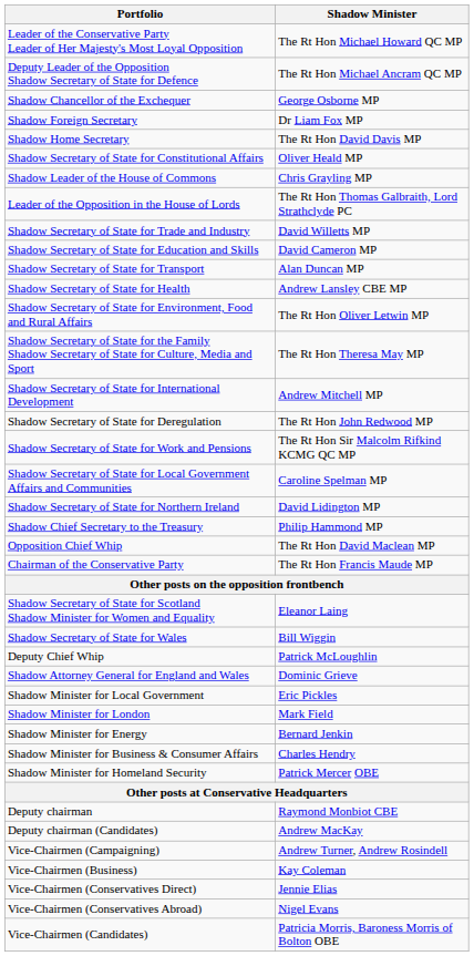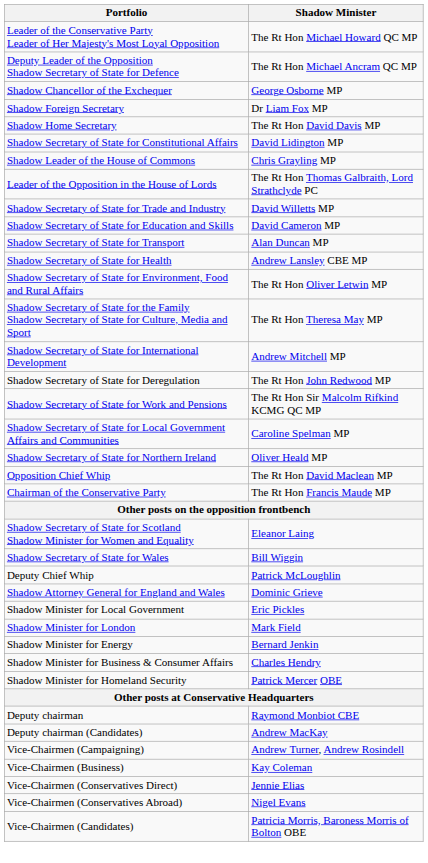 <table class=wikitable>
 <tr>
 <th>Portfolio</th>
 <th>Shadow Minister</th>
 </tr>
 <tr>
 <td><a href='#'>Leader of the Conservative Party</a><br><a href='#'>Leader of Her Majesty's Most Loyal Opposition</a></td>
 <td>The Rt Hon <a href='#'>Michael Howard</a> QC MP</td>
 </tr>
 <tr>
 <td><a href='#'>Deputy Leader of the Opposition</a><br><a href='#'>Shadow Secretary of State for Defence</a></td>
 <td>The Rt Hon <a href='#'>Michael Ancram</a> QC MP</td>
 </tr>
 <tr>
 <td><a href='#'>Shadow Chancellor of the Exchequer</a></td>
 <td><a href='#'>George Osborne</a> MP</td>
 </tr>
 <tr>
 <td><a href='#'>Shadow Foreign Secretary</a></td>
 <td>Dr <a href='#'>Liam Fox</a> MP</td>
 </tr>
 <tr>
 <td><a href='#'>Shadow Home Secretary</a></td>
 <td>The Rt Hon <a href='#'>David Davis</a> MP</td>
 </tr>
 <tr>
 <td><a href='#'>Shadow Secretary of State for Constitutional Affairs</a></td>
-<td><a href='#'>Oliver Heald</a> MP</td>
+<td><a href='#'>David Lidington</a> MP</td>
 </tr>
 <tr>
 <td><a href='#'>Shadow Leader of the House of Commons</a></td>
 <td><a href='#'>Chris Grayling</a> MP</td>
 </tr>
 <tr>
 <td><a href='#'>Leader of the Opposition in the House of Lords</a></td>
 <td>The Rt Hon <a href='#'>Thomas Galbraith, Lord Strathclyde</a> PC</td>
 </tr>
 <tr>
 <td><a href='#'>Shadow Secretary of State for Trade and Industry</a></td>
 <td><a href='#'>David Willetts</a> MP</td>
 </tr>
 <tr>
 <td><a href='#'>Shadow Secretary of State for Education and Skills</a></td>
 <td><a href='#'>David Cameron</a> MP</td>
 </tr>
 <tr>
 <td><a href='#'>Shadow Secretary of State for Transport</a></td>
 <td><a href='#'>Alan Duncan</a> MP</td>
 </tr>
 <tr>
 <td><a href='#'>Shadow Secretary of State for Health</a></td>
 <td><a href='#'>Andrew Lansley</a> CBE MP</td>
 </tr>
 <tr>
 <td><a href='#'>Shadow Secretary of State for Environment, Food and Rural Affairs</a></td>
 <td>The Rt Hon <a href='#'>Oliver Letwin</a> MP</td>
 </tr>
 <tr>
 <td><a href='#'>Shadow Secretary of State for the Family</a><br><a href='#'>Shadow Secretary of State for Culture, Media and Sport</a></td>
 <td>The Rt Hon <a href='#'>Theresa May</a> MP</td>
 </tr>
 <tr>
 <td><a href='#'>Shadow Secretary of State for International Development</a></td>
 <td><a href='#'>Andrew Mitchell</a> MP</td>
 </tr>
 <tr>
 <td>Shadow Secretary of State for Deregulation</td>
 <td>The Rt Hon <a href='#'>John Redwood</a> MP</td>
 </tr>
 <tr>
 <td><a href='#'>Shadow Secretary of State for Work and Pensions</a></td>
 <td>The Rt Hon Sir <a href='#'>Malcolm Rifkind</a> KCMG QC MP</td>
 </tr>
 <tr>
 <td><a href='#'>Shadow Secretary of State for Local Government Affairs and Communities</a></td>
 <td><a href='#'>Caroline Spelman</a> MP</td>
 </tr>
 <tr>
 <td><a href='#'>Shadow Secretary of State for Northern Ireland</a></td>
-<td><a href='#'>David Lidington</a> MP</td>
-</tr>
-<tr>
-<td><a href='#'>Shadow Chief Secretary to the Treasury</a></td>
-<td><a href='#'>Philip Hammond</a> MP</td>
+<td><a href='#'>Oliver Heald</a> MP</td>
 </tr>
 <tr>
 <td><a href='#'>Opposition Chief Whip</a></td>
 <td>The Rt Hon <a href='#'>David Maclean</a> MP</td>
 </tr>
 <tr>
 <td><a href='#'>Chairman of the Conservative Party</a></td>
 <td>The Rt Hon <a href='#'>Francis Maude</a> MP</td>
 </tr>
 <tr>
 <th colspan=2>Other posts on the opposition frontbench</th>
 </tr>
 <tr>
 <td><a href='#'>Shadow Secretary of State for Scotland</a><br><a href='#'>Shadow Minister for Women and Equality</a></td>
 <td><a href='#'>Eleanor Laing</a></td>
 </tr>
 <tr>
 <td><a href='#'>Shadow Secretary of State for Wales</a></td>
 <td><a href='#'>Bill Wiggin</a></td>
 </tr>
 <tr>
 <td>Deputy Chief Whip</td>
 <td><a href='#'>Patrick McLoughlin</a></td>
 </tr>
 <tr>
 <td><a href='#'>Shadow Attorney General for England and Wales</a></td>
 <td><a href='#'>Dominic Grieve</a></td>
 </tr>
 <tr>
 <td>Shadow Minister for Local Government</td>
 <td><a href='#'>Eric Pickles</a></td>
 </tr>
 <tr>
 <td><a href='#'>Shadow Minister for London</a></td>
 <td><a href='#'>Mark Field</a></td>
 </tr>
 <tr>
 <td>Shadow Minister for Energy</td>
 <td><a href='#'>Bernard Jenkin</a></td>
 </tr>
 <tr>
 <td>Shadow Minister for Business & Consumer Affairs</td>
 <td><a href='#'>Charles Hendry</a></td>
 </tr>
 <tr>
 <td>Shadow Minister for Homeland Security</td>
 <td><a href='#'>Patrick Mercer</a> <a href='#'>OBE</a></td>
 </tr>
 <tr>
 <th colspan=2>Other posts at Conservative Headquarters</th>
 </tr>
 <tr>
 <td>Deputy chairman</td>
 <td><a href='#'>Raymond Monbiot CBE</a></td>
 </tr>
 <tr>
 <td>Deputy chairman (Candidates)</td>
 <td><a href='#'>Andrew MacKay</a></td>
 </tr>
 <tr>
 <td>Vice-Chairmen (Campaigning)</td>
 <td><a href='#'>Andrew Turner</a>, <a href='#'>Andrew Rosindell</a></td>
 </tr>
 <tr>
 <td>Vice-Chairmen (Business)</td>
 <td><a href='#'>Kay Coleman</a></td>
 </tr>
 <tr>
 <td>Vice-Chairmen (Conservatives Direct)</td>
 <td><a href='#'>Jennie Elias</a></td>
 </tr>
 <tr>
 <td>Vice-Chairmen (Conservatives Abroad)</td>
 <td><a href='#'>Nigel Evans</a></td>
 </tr>
 <tr>
 <td>Vice-Chairmen (Candidates)</td>
 <td><a href='#'>Patricia Morris, Baroness Morris of Bolton</a> OBE</td>
 </tr>
 </table>
